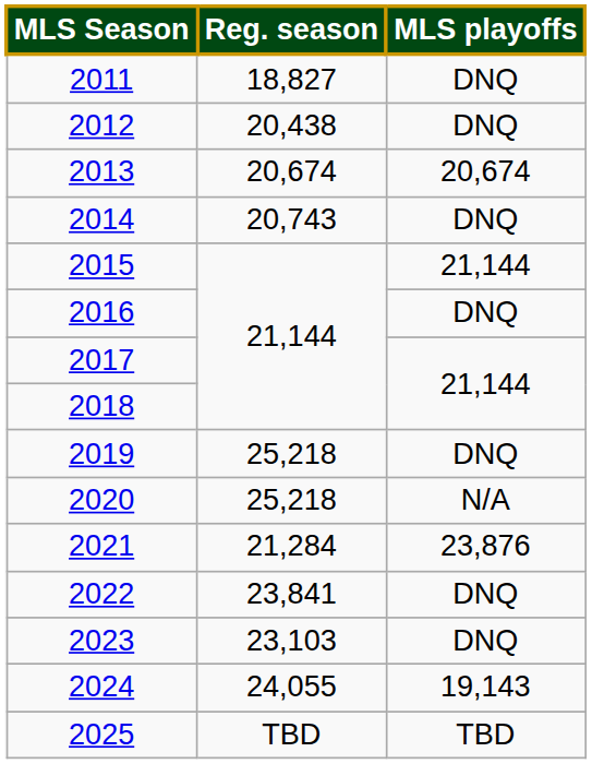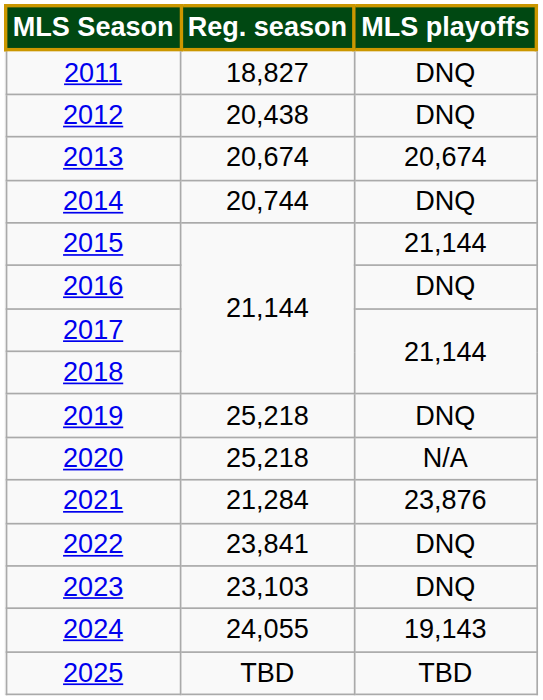 <table class="wikitable" style="text-align:center">
 <tr>
 <th style="background:#004812; color:#FFFFFF; border:2px solid #CB9700;">MLS Season</th>
 <th style="background:#004812; color:#FFFFFF; border:2px solid #CB9700;">Reg. season</th>
 <th style="background:#004812; color:#FFFFFF; border:2px solid #CB9700;">MLS playoffs</th>
 </tr>
 <tr>
 <td><a href='#'>2011</a></td>
 <td>18,827</td>
 <td>DNQ</td>
 </tr>
 <tr>
 <td><a href='#'>2012</a></td>
 <td>20,438</td>
 <td>DNQ</td>
 </tr>
 <tr>
 <td><a href='#'>2013</a></td>
 <td>20,674</td>
 <td>20,674</td>
 </tr>
 <tr>
 <td><a href='#'>2014</a></td>
-<td>20,743</td>
+<td>20,744</td>
 <td>DNQ</td>
 </tr>
 <tr>
 <td><a href='#'>2015</a></td>
 <td rowspan="4">21,144</td>
 <td>21,144</td>
 </tr>
 <tr>
 <td><a href='#'>2016</a></td>
 <td>DNQ</td>
 </tr>
 <tr>
 <td><a href='#'>2017</a></td>
 <td rowspan="2">21,144</td>
 </tr>
 <tr>
 <td><a href='#'>2018</a></td>
 </tr>
 <tr>
 <td><a href='#'>2019</a></td>
 <td>25,218</td>
 <td>DNQ</td>
 </tr>
 <tr>
 <td><a href='#'>2020</a></td>
 <td>25,218</td>
 <td>N/A</td>
 </tr>
 <tr>
 <td><a href='#'>2021</a></td>
 <td>21,284</td>
 <td>23,876</td>
 </tr>
 <tr>
 <td><a href='#'>2022</a></td>
 <td>23,841</td>
 <td>DNQ</td>
 </tr>
 <tr>
 <td><a href='#'>2023</a></td>
 <td>23,103</td>
 <td>DNQ</td>
 </tr>
 <tr>
 <td><a href='#'>2024</a></td>
 <td>24,055</td>
 <td>19,143</td>
 </tr>
 <tr>
 <td><a href='#'>2025</a></td>
 <td>TBD</td>
 <td>TBD</td>
 </tr>
 </table>
